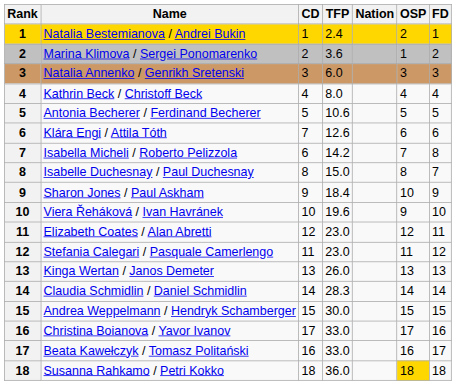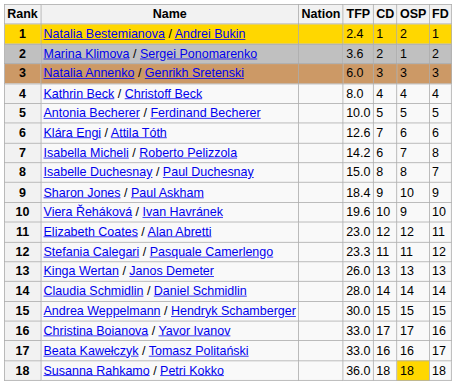 <table class="wikitable">
 <tr>
 <th>Rank</th>
 <th>Name</th>
+<th>Nation</th>
+<th>TFP</th>
 <th>CD</th>
-<th>TFP</th>
-<th>Nation</th>
 <th>OSP</th>
 <th>FD</th>
 </tr>
 <tr bgcolor="gold">
 <td align="center"><strong>1</strong></td>
 <td><a href='#'>Natalia Bestemianova</a> / <a href='#'>Andrei Bukin</a></td>
+<td></td>
+<td>2.4</td>
 <td>1</td>
-<td>2.4</td>
-<td></td>
 <td>2</td>
 <td>1</td>
 </tr>
 <tr bgcolor="silver">
 <td align="center"><strong>2</strong></td>
 <td><a href='#'>Marina Klimova</a> / <a href='#'>Sergei Ponomarenko</a></td>
+<td></td>
+<td>3.6</td>
 <td>2</td>
-<td>3.6</td>
-<td></td>
 <td>1</td>
 <td>2</td>
 </tr>
 <tr bgcolor="cc9966">
 <td align="center"><strong>3</strong></td>
 <td><a href='#'>Natalia Annenko</a> / <a href='#'>Genrikh Sretenski</a></td>
+<td></td>
+<td>6.0</td>
 <td>3</td>
-<td>6.0</td>
-<td></td>
 <td>3</td>
 <td>3</td>
 </tr>
 <tr>
 <th>4</th>
 <td><a href='#'>Kathrin Beck</a> / <a href='#'>Christoff Beck</a></td>
+<td></td>
+<td>8.0</td>
 <td>4</td>
-<td>8.0</td>
-<td></td>
 <td>4</td>
 <td>4</td>
 </tr>
 <tr>
 <th>5</th>
 <td><a href='#'>Antonia Becherer</a> / <a href='#'>Ferdinand Becherer</a></td>
+<td></td>
+<td>10.0</td>
 <td>5</td>
-<td>10.6</td>
-<td></td>
 <td>5</td>
 <td>5</td>
 </tr>
 <tr>
 <th>6</th>
 <td><a href='#'>Klára Engi</a> / <a href='#'>Attila Tóth</a></td>
+<td></td>
+<td>12.6</td>
 <td>7</td>
-<td>12.6</td>
-<td></td>
 <td>6</td>
 <td>6</td>
 </tr>
 <tr>
 <th>7</th>
 <td><a href='#'>Isabella Micheli</a> / <a href='#'>Roberto Pelizzola</a></td>
+<td></td>
+<td>14.2</td>
 <td>6</td>
-<td>14.2</td>
-<td></td>
 <td>7</td>
 <td>8</td>
 </tr>
 <tr>
 <th>8</th>
 <td><a href='#'>Isabelle Duchesnay</a> / <a href='#'>Paul Duchesnay</a></td>
+<td></td>
+<td>15.0</td>
 <td>8</td>
-<td>15.0</td>
-<td></td>
 <td>8</td>
 <td>7</td>
 </tr>
 <tr>
 <th>9</th>
 <td><a href='#'>Sharon Jones</a> / <a href='#'>Paul Askham</a></td>
+<td></td>
+<td>18.4</td>
 <td>9</td>
-<td>18.4</td>
-<td></td>
 <td>10</td>
 <td>9</td>
 </tr>
 <tr>
 <th>10</th>
 <td><a href='#'>Viera Řeháková</a> / <a href='#'>Ivan Havránek</a></td>
+<td></td>
+<td>19.6</td>
 <td>10</td>
-<td>19.6</td>
-<td></td>
 <td>9</td>
 <td>10</td>
 </tr>
 <tr>
 <th>11</th>
 <td><a href='#'>Elizabeth Coates</a> / <a href='#'>Alan Abretti</a></td>
+<td></td>
+<td>23.0</td>
 <td>12</td>
-<td>23.0</td>
-<td></td>
 <td>12</td>
 <td>11</td>
 </tr>
 <tr>
 <th>12</th>
 <td><a href='#'>Stefania Calegari</a> / <a href='#'>Pasquale Camerlengo</a></td>
+<td></td>
+<td>23.3</td>
 <td>11</td>
-<td>23.0</td>
-<td></td>
 <td>11</td>
 <td>12</td>
 </tr>
 <tr>
 <th>13</th>
 <td><a href='#'>Kinga Wertan</a> / <a href='#'>Janos Demeter</a></td>
+<td></td>
+<td>26.0</td>
 <td>13</td>
-<td>26.0</td>
-<td></td>
 <td>13</td>
 <td>13</td>
 </tr>
 <tr>
 <th>14</th>
 <td><a href='#'>Claudia Schmidlin</a> / <a href='#'>Daniel Schmidlin</a></td>
+<td></td>
+<td>28.0</td>
 <td>14</td>
-<td>28.3</td>
-<td></td>
 <td>14</td>
 <td>14</td>
 </tr>
 <tr>
 <th>15</th>
 <td><a href='#'>Andrea Weppelmann</a> / <a href='#'>Hendryk Schamberger</a></td>
+<td></td>
+<td>30.0</td>
 <td>15</td>
-<td>30.0</td>
-<td></td>
 <td>15</td>
 <td>15</td>
 </tr>
 <tr>
 <th>16</th>
 <td><a href='#'>Christina Boianova</a> / <a href='#'>Yavor Ivanov</a></td>
+<td></td>
+<td>33.0</td>
 <td>17</td>
-<td>33.0</td>
-<td></td>
 <td>17</td>
 <td>16</td>
 </tr>
 <tr>
 <th>17</th>
 <td><a href='#'>Beata Kawełczyk</a> / <a href='#'>Tomasz Politański</a></td>
+<td></td>
+<td>33.0</td>
 <td>16</td>
-<td>33.0</td>
-<td></td>
 <td>16</td>
 <td>17</td>
 </tr>
 <tr>
 <th>18</th>
 <td><a href='#'>Susanna Rahkamo</a> / <a href='#'>Petri Kokko</a></td>
+<td></td>
+<td>36.0</td>
 <td>18</td>
-<td>36.0</td>
-<td></td>
 <td style="background: gold;">18</td>
 <td>18</td>
 </tr>
 </table>
